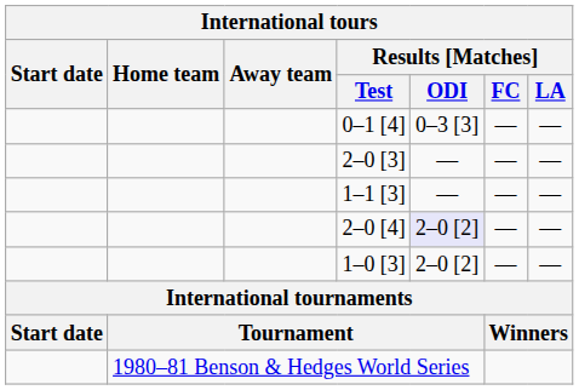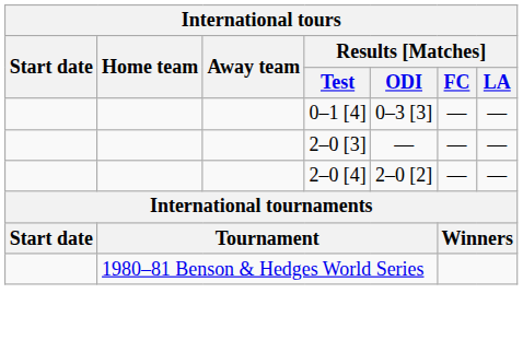 <table class="wikitable">
 <tr>
 <th colspan="7">International tours</th>
 </tr>
 <tr>
 <th rowspan="2">Start date</th>
 <th rowspan="2">Home team</th>
 <th rowspan="2">Away team</th>
 <th colspan="4">Results [Matches]</th>
 </tr>
 <tr>
 <th><a href='#'>Test</a></th>
 <th><a href='#'>ODI</a></th>
 <th><a href='#'>FC</a></th>
 <th><a href='#'>LA</a></th>
 </tr>
 <tr>
 <td><a href='#'></a></td>
 <td></td>
 <td></td>
 <td>0–1 [4]</td>
 <td>0–3 [3]</td>
 <td ; style="text-align:center">—</td>
 <td ; style="text-align:center">—</td>
 </tr>
 <tr>
 <td><a href='#'></a></td>
 <td></td>
 <td></td>
 <td>2–0 [3]</td>
 <td ; style="text-align:center">—</td>
 <td ; style="text-align:center">—</td>
 <td ; style="text-align:center">—</td>
 </tr>
 <tr>
 <td><a href='#'></a></td>
 <td></td>
 <td></td>
-<td>1–1 [3]</td>
-<td ; style="text-align:center">—</td>
-<td ; style="text-align:center">—</td>
-<td ; style="text-align:center">—</td>
-</tr>
-<tr>
-<td><a href='#'></a></td>
-<td></td>
-<td></td>
 <td>2–0 [4]</td>
-<td style="background: lavender;">2–0 [2]</td>
-<td ; style="text-align:center">—</td>
-<td ; style="text-align:center">—</td>
-</tr>
-<tr>
-<td><a href='#'></a></td>
-<td></td>
-<td></td>
-<td>1–0 [3]</td>
 <td>2–0 [2]</td>
 <td ; style="text-align:center">—</td>
 <td ; style="text-align:center">—</td>
 </tr>
 <tr>
 <th colspan="7">International tournaments</th>
 </tr>
 <tr>
 <th>Start date</th>
 <th colspan="4">Tournament</th>
 <th colspan="2">Winners</th>
 </tr>
 <tr>
 <td><a href='#'></a></td>
 <td colspan="4"> <a href='#'>1980–81 Benson & Hedges World Series</a></td>
 <td colspan="2"></td>
 </tr>
 </table>
